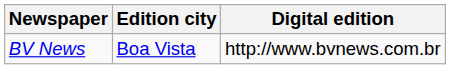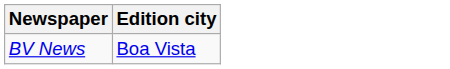 <table class="wikitable sortable">
 <tr style="text-align:center">
 <th>Newspaper</th>
 <th>Edition city</th>
-<th>Digital edition</th>
 </tr>
 <tr>
 <td><em><a href='#'>BV News</a></em></td>
 <td><a href='#'>Boa Vista</a></td>
-<td>http://www.bvnews.com.br</td>
 </tr>
 </table>
